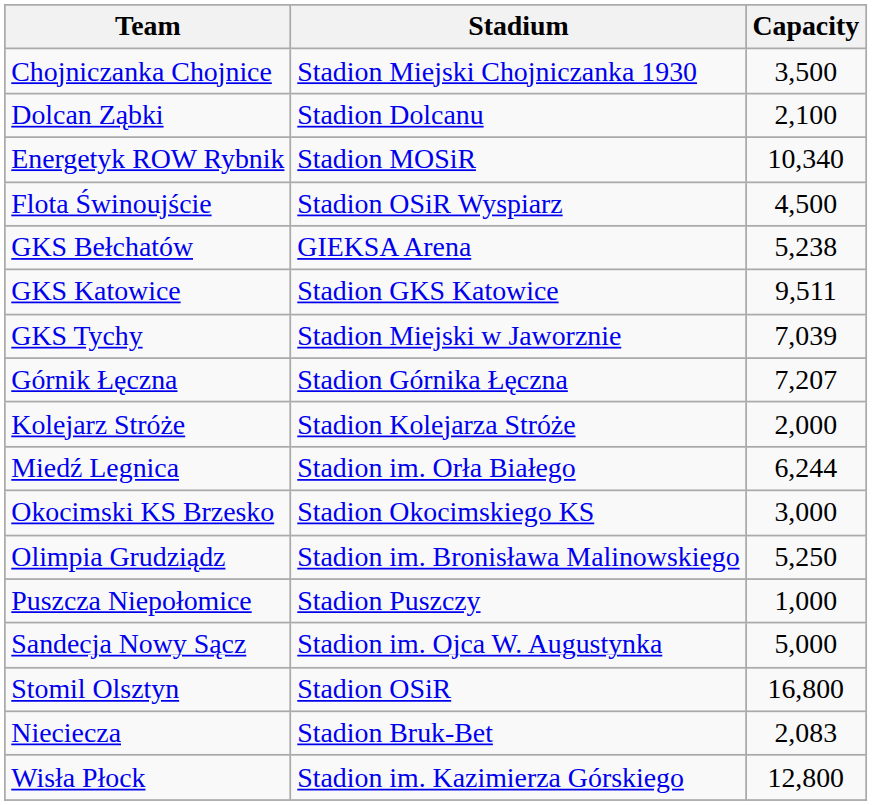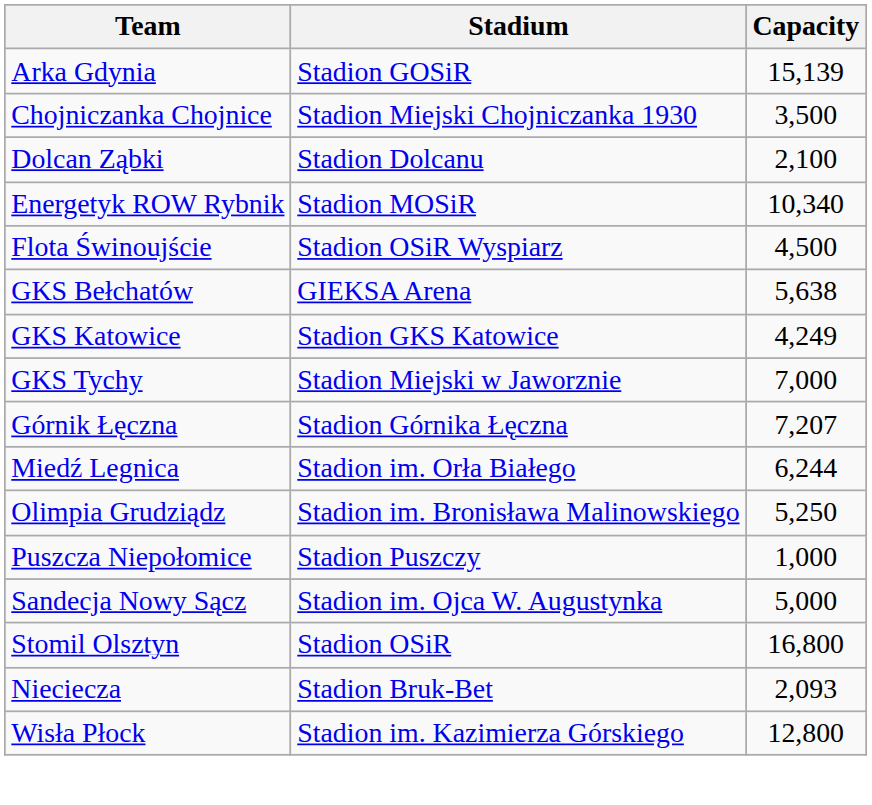 <table class="wikitable sortable">
 <tr>
 <th>Team</th>
 <th>Stadium</th>
 <th>Capacity</th>
+</tr>
+<tr>
+<td><a href='#'>Arka Gdynia</a></td>
+<td><a href='#'>Stadion GOSiR</a></td>
+<td style="text-align:center;">15,139</td>
 </tr>
 <tr>
 <td><a href='#'>Chojniczanka Chojnice</a></td>
 <td><a href='#'>Stadion Miejski Chojniczanka 1930</a></td>
 <td style="text-align:center;">3,500</td>
 </tr>
 <tr>
 <td><a href='#'>Dolcan Ząbki</a></td>
 <td><a href='#'>Stadion Dolcanu</a></td>
 <td style="text-align:center;">2,100</td>
 </tr>
 <tr>
 <td><a href='#'>Energetyk ROW Rybnik</a></td>
 <td><a href='#'>Stadion MOSiR</a></td>
 <td style="text-align:center;">10,340</td>
 </tr>
 <tr>
 <td><a href='#'>Flota Świnoujście</a></td>
 <td><a href='#'>Stadion OSiR Wyspiarz</a></td>
 <td style="text-align:center;">4,500</td>
 </tr>
 <tr>
 <td><a href='#'>GKS Bełchatów</a></td>
 <td><a href='#'>GIEKSA Arena</a></td>
-<td style="text-align:center;">5,238</td>
+<td style="text-align:center;">5,638</td>
 </tr>
 <tr>
 <td><a href='#'>GKS Katowice</a></td>
 <td><a href='#'>Stadion GKS Katowice</a></td>
-<td style="text-align:center;">9,511</td>
+<td style="text-align:center;">4,249</td>
 </tr>
 <tr>
 <td><a href='#'>GKS Tychy</a></td>
 <td><a href='#'>Stadion Miejski w Jaworznie</a></td>
-<td style="text-align:center;">7,039</td>
+<td style="text-align:center;">7,000</td>
 </tr>
 <tr>
 <td><a href='#'>Górnik Łęczna</a></td>
 <td><a href='#'>Stadion Górnika Łęczna</a></td>
 <td style="text-align:center;">7,207</td>
 </tr>
 <tr>
-<td><a href='#'>Kolejarz Stróże</a></td>
-<td><a href='#'>Stadion Kolejarza Stróże</a></td>
-<td style="text-align:center;">2,000</td>
-</tr>
-<tr>
 <td><a href='#'>Miedź Legnica</a></td>
 <td><a href='#'>Stadion im. Orła Białego</a></td>
 <td style="text-align:center;">6,244</td>
-</tr>
-<tr>
-<td><a href='#'>Okocimski KS Brzesko</a></td>
-<td><a href='#'>Stadion Okocimskiego KS</a></td>
-<td style="text-align:center;">3,000</td>
 </tr>
 <tr>
 <td><a href='#'>Olimpia Grudziądz</a></td>
 <td><a href='#'>Stadion im. Bronisława Malinowskiego</a></td>
 <td style="text-align:center;">5,250</td>
 </tr>
 <tr>
 <td><a href='#'>Puszcza Niepołomice</a></td>
 <td><a href='#'>Stadion Puszczy</a></td>
 <td style="text-align:center;">1,000</td>
 </tr>
 <tr>
 <td><a href='#'>Sandecja Nowy Sącz</a></td>
 <td><a href='#'>Stadion im. Ojca W. Augustynka</a></td>
 <td style="text-align:center;">5,000</td>
 </tr>
 <tr>
 <td><a href='#'>Stomil Olsztyn</a></td>
 <td><a href='#'>Stadion OSiR</a></td>
 <td style="text-align:center;">16,800</td>
 </tr>
 <tr>
 <td><a href='#'>Nieciecza</a></td>
 <td><a href='#'>Stadion Bruk-Bet</a></td>
-<td style="text-align:center;">2,083</td>
+<td style="text-align:center;">2,093</td>
 </tr>
 <tr>
 <td><a href='#'>Wisła Płock</a></td>
 <td><a href='#'>Stadion im. Kazimierza Górskiego</a></td>
 <td style="text-align:center;">12,800</td>
 </tr>
 </table>
